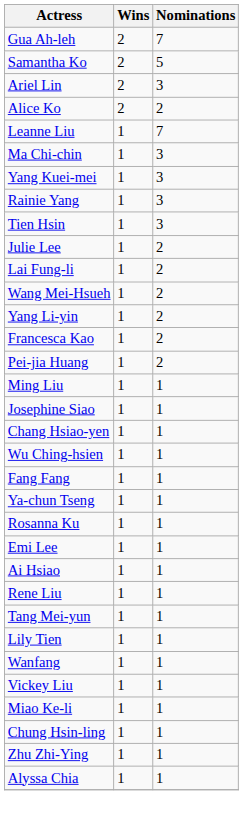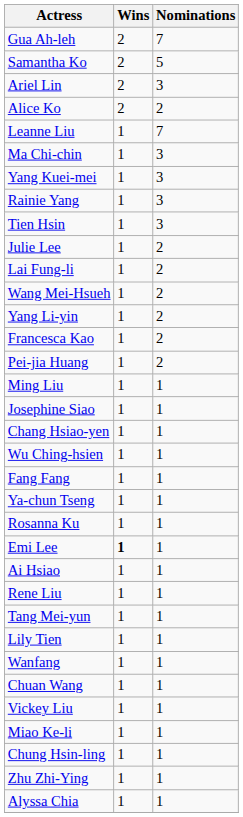 <table class="wikitable sortable" border="1">
 <tr>
 <th scope="col">Actress</th>
 <th scope="col">Wins</th>
 <th scope="col">Nominations</th>
 </tr>
 <tr>
 <td><a href='#'>Gua Ah-leh</a></td>
 <td>2</td>
 <td>7</td>
 </tr>
 <tr>
 <td><a href='#'>Samantha Ko</a></td>
 <td>2</td>
 <td>5</td>
 </tr>
 <tr>
 <td><a href='#'>Ariel Lin</a></td>
 <td>2</td>
 <td>3</td>
 </tr>
 <tr>
 <td><a href='#'>Alice Ko</a></td>
 <td>2</td>
 <td>2</td>
 </tr>
 <tr>
 <td><a href='#'>Leanne Liu</a></td>
 <td>1</td>
 <td>7</td>
 </tr>
 <tr>
 <td><a href='#'>Ma Chi-chin</a></td>
 <td>1</td>
 <td>3</td>
 </tr>
 <tr>
 <td><a href='#'>Yang Kuei-mei</a></td>
 <td>1</td>
 <td>3</td>
 </tr>
 <tr>
 <td><a href='#'>Rainie Yang</a></td>
 <td>1</td>
 <td>3</td>
 </tr>
 <tr>
 <td><a href='#'>Tien Hsin</a></td>
 <td>1</td>
 <td>3</td>
 </tr>
 <tr>
 <td><a href='#'>Julie Lee</a></td>
 <td>1</td>
 <td>2</td>
 </tr>
 <tr>
 <td><a href='#'>Lai Fung-li</a></td>
 <td>1</td>
 <td>2</td>
 </tr>
 <tr>
 <td><a href='#'>Wang Mei-Hsueh</a></td>
 <td>1</td>
 <td>2</td>
 </tr>
 <tr>
 <td><a href='#'>Yang Li-yin</a></td>
 <td>1</td>
 <td>2</td>
 </tr>
 <tr>
 <td><a href='#'>Francesca Kao</a></td>
 <td>1</td>
 <td>2</td>
 </tr>
 <tr>
 <td><a href='#'>Pei-jia Huang</a></td>
 <td>1</td>
 <td>2</td>
 </tr>
 <tr>
 <td><a href='#'>Ming Liu</a></td>
 <td>1</td>
 <td>1</td>
 </tr>
 <tr>
 <td><a href='#'>Josephine Siao</a></td>
 <td>1</td>
 <td>1</td>
 </tr>
 <tr>
 <td><a href='#'>Chang Hsiao-yen</a></td>
 <td>1</td>
 <td>1</td>
 </tr>
 <tr>
 <td><a href='#'>Wu Ching-hsien</a></td>
 <td>1</td>
 <td>1</td>
 </tr>
 <tr>
 <td><a href='#'>Fang Fang</a></td>
 <td>1</td>
 <td>1</td>
 </tr>
 <tr>
 <td><a href='#'>Ya-chun Tseng</a></td>
 <td>1</td>
 <td>1</td>
 </tr>
 <tr>
 <td><a href='#'>Rosanna Ku</a></td>
 <td>1</td>
 <td>1</td>
 </tr>
 <tr>
 <td><a href='#'>Emi Lee</a></td>
-<td>1</td>
+<td><strong>1</strong></td>
 <td>1</td>
 </tr>
 <tr>
 <td><a href='#'>Ai Hsiao</a></td>
 <td>1</td>
 <td>1</td>
 </tr>
 <tr>
 <td><a href='#'>Rene Liu</a></td>
 <td>1</td>
 <td>1</td>
 </tr>
 <tr>
 <td><a href='#'>Tang Mei-yun</a></td>
 <td>1</td>
 <td>1</td>
 </tr>
 <tr>
 <td><a href='#'>Lily Tien</a></td>
 <td>1</td>
 <td>1</td>
 </tr>
 <tr>
 <td><a href='#'>Wanfang</a></td>
+<td>1</td>
+<td>1</td>
+</tr>
+<tr>
+<td><a href='#'>Chuan Wang</a></td>
 <td>1</td>
 <td>1</td>
 </tr>
 <tr>
 <td><a href='#'>Vickey Liu</a></td>
 <td>1</td>
 <td>1</td>
 </tr>
 <tr>
 <td><a href='#'>Miao Ke-li</a></td>
 <td>1</td>
 <td>1</td>
 </tr>
 <tr>
 <td><a href='#'>Chung Hsin-ling</a></td>
 <td>1</td>
 <td>1</td>
 </tr>
 <tr>
 <td><a href='#'>Zhu Zhi-Ying</a></td>
 <td>1</td>
 <td>1</td>
 </tr>
 <tr>
 <td><a href='#'>Alyssa Chia</a></td>
 <td>1</td>
 <td>1</td>
 </tr>
 <tr>
 </tr>
 </table>
